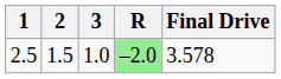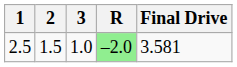 <table class="wikitable" border="1">
 <tr>
 <th>1</th>
 <th>2</th>
 <th>3</th>
 <th>R</th>
 <th>Final Drive</th>
 </tr>
 <tr>
 <td>2.5</td>
 <td>1.5</td>
 <td>1.0</td>
 <td style="background: lightgreen;">–2.0</td>
-<td>3.578</td>
+<td>3.581</td>
 </tr>
 </table>
